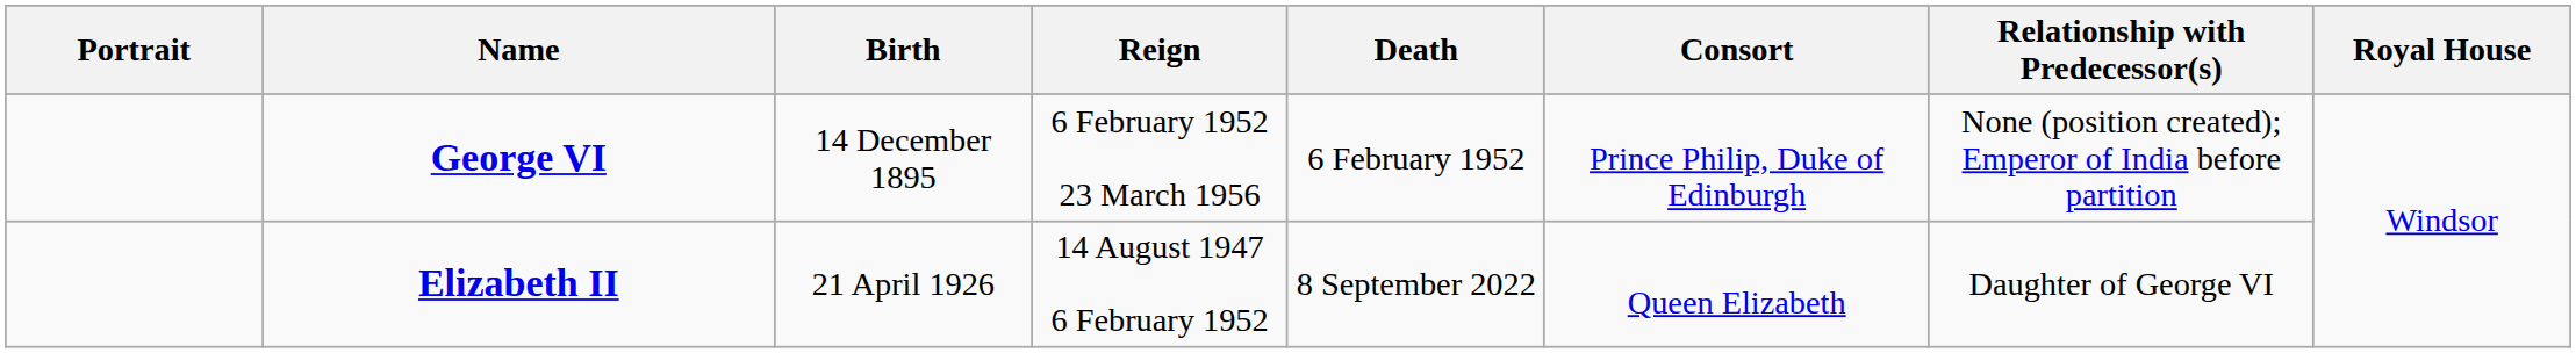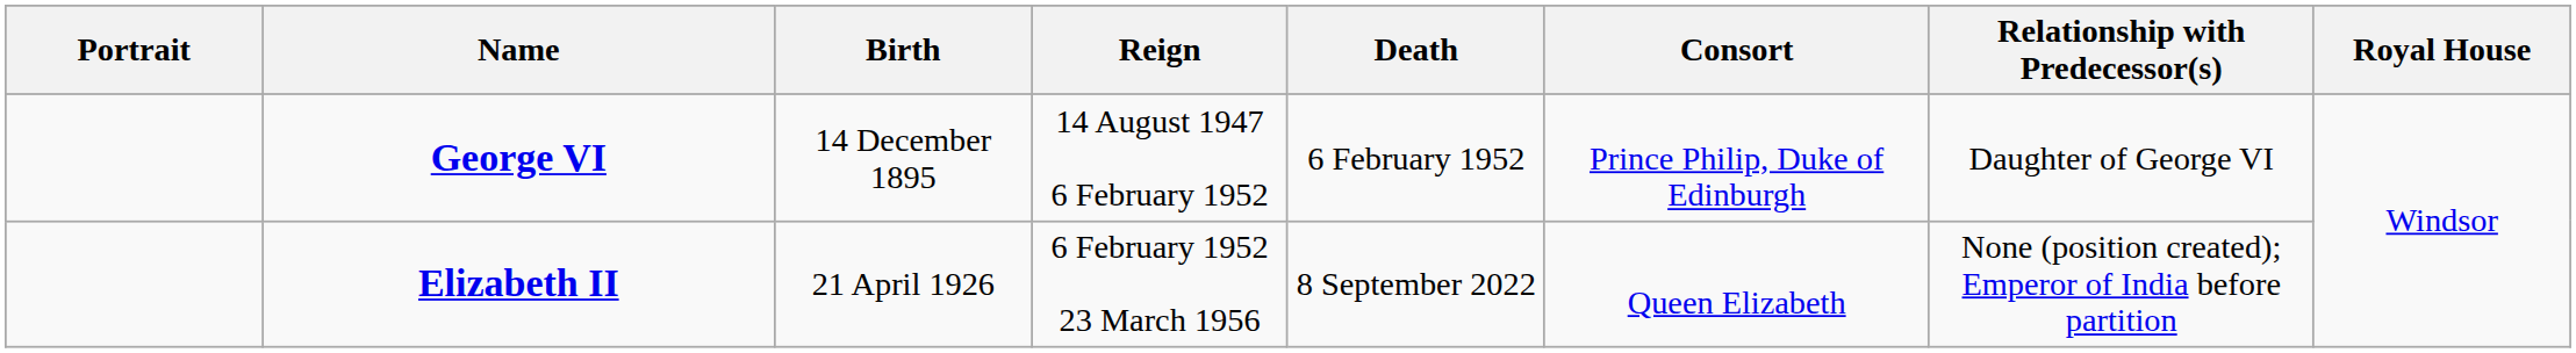 <table class="wikitable" style="clear:right; text-align:center">
 <tr>
 <th width="10%">Portrait</th>
 <th width="20%">Name</th>
 <th width="10%">Birth</th>
 <th width="10%">Reign</th>
 <th width="10%">Death</th>
 <th width="15%">Consort</th>
 <th width="15%">Relationship with Predecessor(s)</th>
 <th width="10%">Royal House</th>
 </tr>
 <tr>
 <td align="center"></td>
 <td align="center"><big><strong><a href='#'>George VI</a></strong></big></td>
 <td align="center">14 December 1895</td>
-<td align="center">6 February 1952<br><br>23 March 1956</td>
+<td align="center">14 August 1947<br><br>6 February 1952</td>
 <td align="center">6 February 1952</td>
 <td><br><a href='#'>Prince Philip, Duke of Edinburgh</a></td>
-<td align="center">None (position created); <a href='#'>Emperor of India</a> before <a href='#'>partition</a></td>
+<td align="center">Daughter of George VI</td>
 <td rowspan="2"><a href='#'>Windsor</a></td>
 </tr>
 <tr>
 <td align="center"></td>
 <td align="center"><big><strong><a href='#'>Elizabeth II</a></strong></big></td>
 <td align="center">21 April 1926</td>
-<td align="center">14 August 1947<br><br>6 February 1952</td>
+<td align="center">6 February 1952<br><br>23 March 1956</td>
 <td align="center">8 September 2022</td>
 <td><br><a href='#'>Queen Elizabeth</a></td>
-<td align="center">Daughter of George VI</td>
+<td align="center">None (position created); <a href='#'>Emperor of India</a> before <a href='#'>partition</a></td>
 </tr>
 </table>
